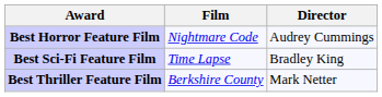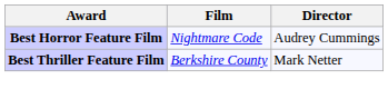 <table class="wikitable sortable">
 <tr style=background:#ccccff>
 <th>Award</th>
 <th>Film</th>
 <th>Director</th>
 </tr>
 <tr>
 <th style="background: #ccccff;">Best Horror Feature Film</th>
 <td style="background: #f7f8ff; white-space: nowrap;"><em><a href='#'>Nightmare Code</a></em></td>
 <td style="background: #f7f8ff; white-space: nowrap;">Audrey Cummings</td>
 </tr>
 <tr>
-<th style="background: #ccccff;">Best Sci-Fi Feature Film</th>
-<td style="background: #f7f8ff; white-space: nowrap;"><em><a href='#'>Time Lapse</a></em></td>
-<td style="background: #f7f8ff; white-space: nowrap;">Bradley King</td>
-</tr>
-<tr>
 <th style="background: #ccccff;">Best Thriller Feature Film</th>
 <td style="background: #f7f8ff; white-space: nowrap;"><em><a href='#'>Berkshire County</a></em></td>
 <td style="background: #f7f8ff; white-space: nowrap;">Mark Netter</td>
 </tr>
 </table>
